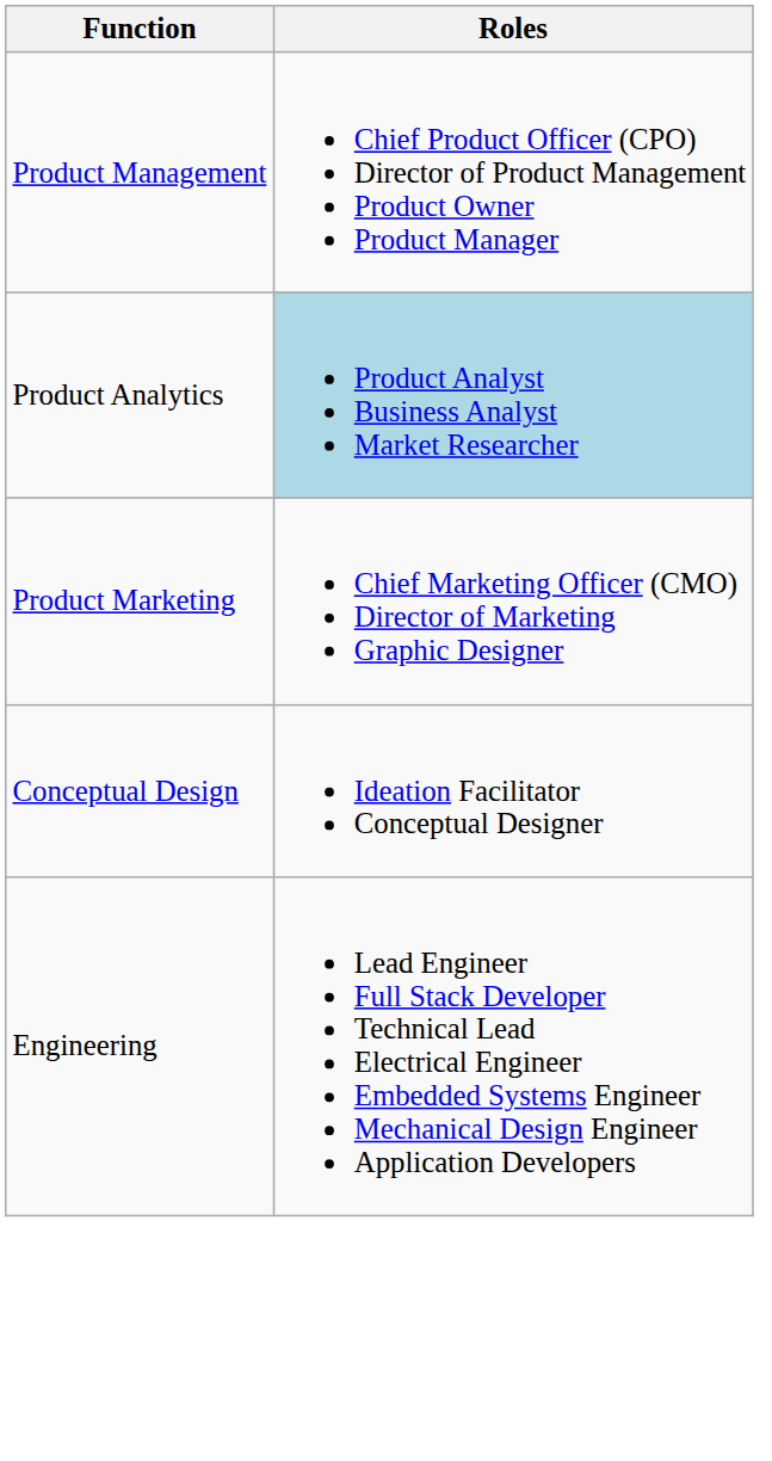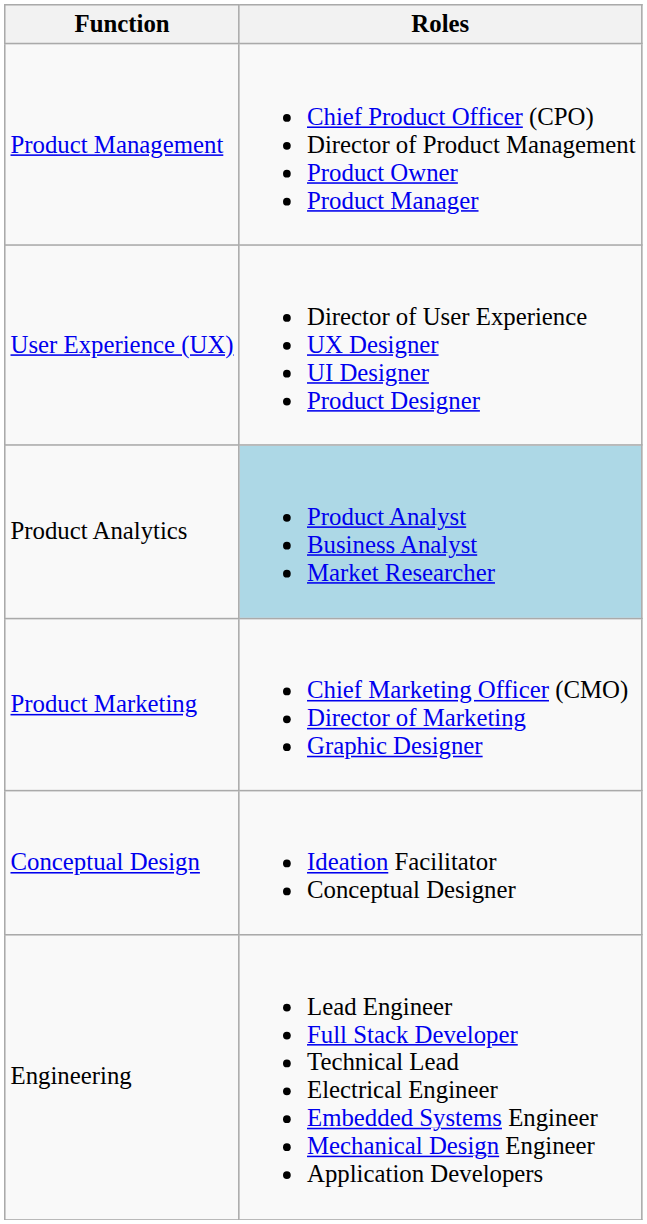 <table class="wikitable">
 <tr>
 <th>Function</th>
 <th>Roles</th>
 </tr>
 <tr>
 <td><a href='#'>Product Management</a></td>
 <td><br><ul><li><a href='#'>Chief Product Officer</a> (CPO)</li><li>Director of Product Management</li><li><a href='#'>Product Owner</a></li><li><a href='#'>Product Manager</a></li></ul></td>
+</tr>
+<tr>
+<td><a href='#'>User Experience (UX)</a></td>
+<td><br><ul><li>Director of User Experience</li><li><a href='#'>UX Designer</a></li><li><a href='#'>UI Designer</a></li><li><a href='#'>Product Designer</a></li></ul></td>
 </tr>
 <tr>
 <td>Product Analytics</td>
 <td style="background: lightblue;"><br><ul><li><a href='#'>Product Analyst</a></li><li><a href='#'>Business Analyst</a></li><li><a href='#'>Market Researcher</a></li></ul></td>
 </tr>
 <tr>
 <td><a href='#'>Product Marketing</a></td>
 <td><br><ul><li><a href='#'>Chief Marketing Officer</a> (CMO)</li><li><a href='#'>Director of Marketing</a></li><li><a href='#'>Graphic Designer</a></li></ul></td>
 </tr>
 <tr>
 <td><a href='#'>Conceptual Design</a></td>
 <td><br><ul><li><a href='#'>Ideation</a> Facilitator</li><li>Conceptual Designer</li></ul></td>
 </tr>
 <tr>
 <td>Engineering</td>
 <td><br><ul><li>Lead Engineer</li><li><a href='#'>Full Stack Developer</a></li><li>Technical Lead</li><li>Electrical Engineer</li><li><a href='#'>Embedded Systems</a> Engineer</li><li><a href='#'>Mechanical Design</a> Engineer</li><li>Application Developers</li></ul></td>
 </tr>
 </table>
